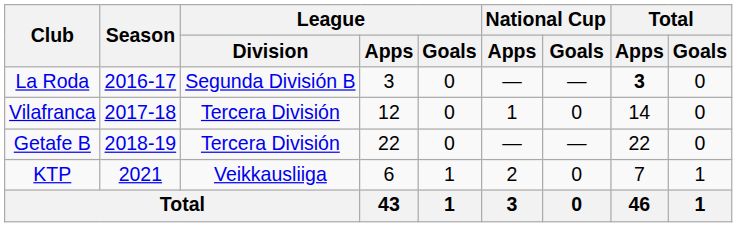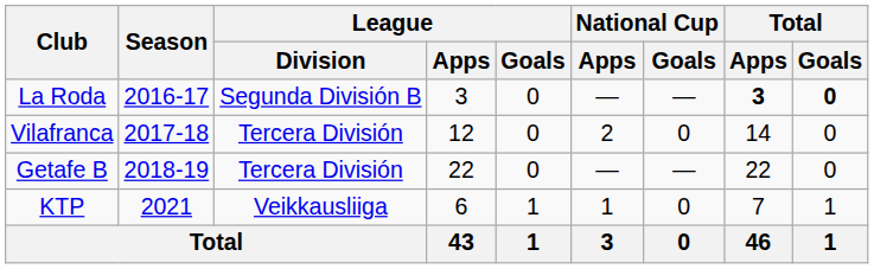 <table class="wikitable" style="text-align:center;">
 <tr>
 <th rowspan="2">Club</th>
 <th rowspan="2">Season</th>
 <th colspan="3">League</th>
 <th colspan="2">National Cup</th>
 <th colspan="2">Total</th>
 </tr>
 <tr>
 <th>Division</th>
 <th>Apps</th>
 <th>Goals</th>
 <th>Apps</th>
 <th>Goals</th>
 <th>Apps</th>
 <th>Goals</th>
 </tr>
 <tr>
 <td><a href='#'>La Roda</a></td>
 <td><a href='#'>2016-17</a></td>
 <td><a href='#'>Segunda División B</a></td>
 <td>3</td>
 <td>0</td>
 <td>—</td>
 <td>—</td>
 <td><strong>3</strong></td>
-<td>0</td>
+<td><strong>0</strong></td>
 </tr>
 <tr>
 <td><a href='#'>Vilafranca</a></td>
 <td><a href='#'>2017-18</a></td>
 <td><a href='#'>Tercera División</a></td>
 <td>12</td>
 <td>0</td>
-<td>1</td>
+<td>2</td>
 <td>0</td>
 <td>14</td>
 <td>0</td>
 </tr>
 <tr>
 <td><a href='#'>Getafe B</a></td>
 <td><a href='#'>2018-19</a></td>
 <td><a href='#'>Tercera División</a></td>
 <td>22</td>
 <td>0</td>
 <td>—</td>
 <td>—</td>
 <td>22</td>
 <td>0</td>
 </tr>
 <tr>
 <td><a href='#'>KTP</a></td>
 <td><a href='#'>2021</a></td>
 <td><a href='#'>Veikkausliiga</a></td>
 <td>6</td>
 <td>1</td>
-<td>2</td>
+<td>1</td>
 <td>0</td>
 <td>7</td>
 <td>1</td>
 </tr>
 <tr>
 <th colspan="3">Total</th>
 <th>43</th>
 <th>1</th>
 <th>3</th>
 <th>0</th>
 <th>46</th>
 <th>1</th>
 </tr>
 </table>
